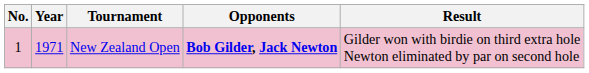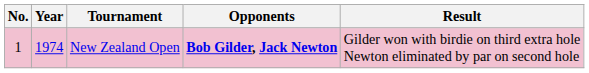 <table class="wikitable" style="font-size:95%;">
 <tr>
 <th>No.</th>
 <th>Year</th>
 <th>Tournament</th>
 <th>Opponents</th>
 <th>Result</th>
 </tr>
 <tr style="background:#F2C1D1;">
 <td align=center>1</td>
-<td><a href='#'>1971</a></td>
+<td><a href='#'>1974</a></td>
 <td><a href='#'>New Zealand Open</a></td>
 <td><strong> <a href='#'>Bob Gilder</a>,  <a href='#'>Jack Newton</a></strong></td>
 <td>Gilder won with birdie on third extra hole<br>Newton eliminated by par on second hole</td>
 </tr>
 </table>
